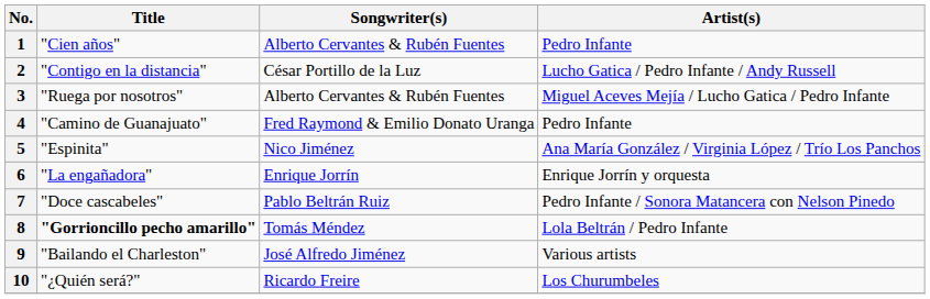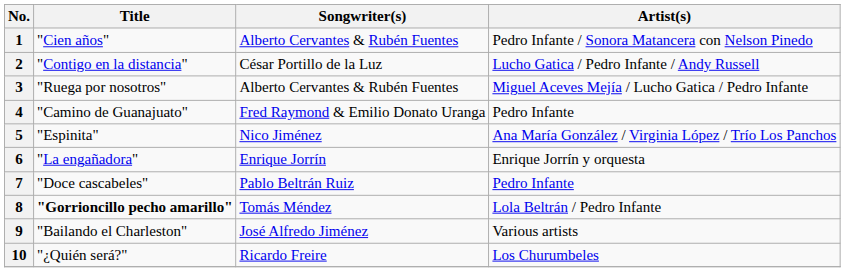 <table class="wikitable sortable" style="text-align: left">
 <tr>
 <th scope="col">No.</th>
 <th scope="col">Title</th>
 <th scope="col">Songwriter(s)</th>
 <th scope="col">Artist(s)</th>
 </tr>
 <tr>
 <th scope="row">1</th>
 <td>"<a href='#'>Cien años</a>"</td>
 <td><a href='#'>Alberto Cervantes</a> & <a href='#'>Rubén Fuentes</a></td>
-<td><a href='#'>Pedro Infante</a></td>
+<td>Pedro Infante / <a href='#'>Sonora Matancera</a> con <a href='#'>Nelson Pinedo</a></td>
 </tr>
 <tr>
 <th scope="row">2</th>
 <td>"<a href='#'>Contigo en la distancia</a>"</td>
 <td>César Portillo de la Luz</td>
 <td><a href='#'>Lucho Gatica</a> / Pedro Infante / <a href='#'>Andy Russell</a></td>
 </tr>
 <tr>
 <th scope="row">3</th>
 <td>"Ruega por nosotros"</td>
 <td>Alberto Cervantes & Rubén Fuentes</td>
 <td><a href='#'>Miguel Aceves Mejía</a> / Lucho Gatica / Pedro Infante</td>
 </tr>
 <tr>
 <th scope="row">4</th>
 <td>"Camino de Guanajuato"</td>
 <td><a href='#'>Fred Raymond</a> & Emilio Donato Uranga</td>
 <td>Pedro Infante</td>
 </tr>
 <tr>
 <th scope="row">5</th>
 <td>"Espinita"</td>
 <td><a href='#'>Nico Jiménez</a></td>
 <td><a href='#'>Ana María González</a> / <a href='#'>Virginia López</a> / <a href='#'>Trío Los Panchos</a></td>
 </tr>
 <tr>
 <th scope="row">6</th>
 <td>"<a href='#'>La engañadora</a>"</td>
 <td><a href='#'>Enrique Jorrín</a></td>
 <td>Enrique Jorrín y orquesta</td>
 </tr>
 <tr>
 <th scope="row">7</th>
 <td>"Doce cascabeles"</td>
 <td><a href='#'>Pablo Beltrán Ruiz</a></td>
-<td>Pedro Infante / <a href='#'>Sonora Matancera</a> con <a href='#'>Nelson Pinedo</a></td>
+<td><a href='#'>Pedro Infante</a></td>
 </tr>
 <tr>
 <th scope="row">8</th>
 <td><strong>"Gorrioncillo pecho amarillo"</strong></td>
 <td><a href='#'>Tomás Méndez</a></td>
 <td><a href='#'>Lola Beltrán</a> / Pedro Infante</td>
 </tr>
 <tr>
 <th scope="row">9</th>
 <td>"Bailando el Charleston"</td>
 <td><a href='#'>José Alfredo Jiménez</a></td>
 <td>Various artists</td>
 </tr>
 <tr>
 <th scope="row">10</th>
 <td>"¿Quién será?"</td>
 <td><a href='#'>Ricardo Freire</a></td>
 <td><a href='#'>Los Churumbeles</a></td>
 </tr>
 <tr>
 </tr>
 </table>
